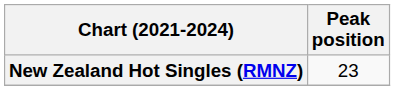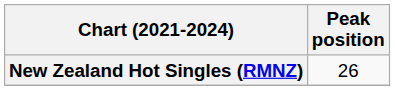 <table class="wikitable sortable plainrowheaders" style="text-align:center">
 <tr>
 <th scope="col">Chart (2021-2024)</th>
 <th scope="col">Peak<br>position</th>
 </tr>
 <tr>
 <th scope="row">New Zealand Hot Singles (<a href='#'>RMNZ</a>)</th>
-<td>23</td>
+<td>26</td>
 </tr>
 <tr>
 </tr>
 </table>
